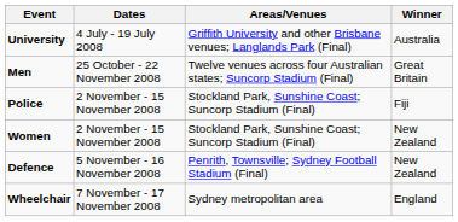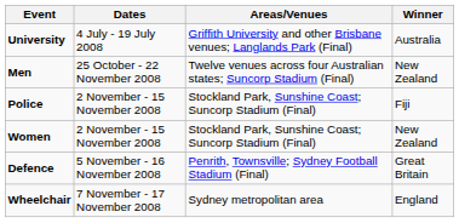 <table class="wikitable">
 <tr>
 <th>Event</th>
 <th>Dates</th>
 <th>Areas/Venues</th>
 <th>Winner</th>
 </tr>
 <tr>
 <td><strong>University</strong></td>
 <td>4 July - 19 July 2008</td>
 <td><a href='#'>Griffith University</a> and other <a href='#'>Brisbane</a> venues; <a href='#'>Langlands Park</a> (Final)</td>
 <td>Australia</td>
 </tr>
 <tr>
 <td><strong>Men</strong></td>
 <td>25 October - 22 November 2008</td>
 <td>Twelve venues across four Australian states; <a href='#'>Suncorp Stadium</a> (Final)</td>
-<td>Great Britain</td>
+<td>New Zealand</td>
 </tr>
 <tr>
 <td><strong>Police</strong></td>
 <td>2 November - 15 November 2008</td>
 <td>Stockland Park, <a href='#'>Sunshine Coast</a>; Suncorp Stadium (Final)</td>
 <td>Fiji</td>
 </tr>
 <tr>
 <td><strong>Women</strong></td>
 <td>2 November - 15 November 2008</td>
 <td>Stockland Park, Sunshine Coast; Suncorp Stadium (Final)</td>
 <td>New Zealand</td>
 </tr>
 <tr>
 <td><strong>Defence</strong></td>
 <td>5 November - 16 November 2008</td>
 <td><a href='#'>Penrith</a>, <a href='#'>Townsville</a>; <a href='#'>Sydney Football Stadium</a> (Final)</td>
-<td>New Zealand</td>
+<td>Great Britain</td>
 </tr>
 <tr>
 <td><strong>Wheelchair</strong></td>
 <td>7 November - 17 November 2008</td>
 <td>Sydney metropolitan area</td>
 <td>England</td>
 </tr>
 </table>
